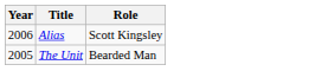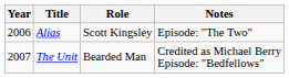 <table class="wikitable">
 <tr>
 <th>Year</th>
 <th>Title</th>
 <th>Role</th>
+<th>Notes</th>
 </tr>
 <tr>
 <td>2006</td>
 <td><em><a href='#'>Alias</a></em></td>
 <td>Scott Kingsley</td>
+<td>Episode: "The Two"</td>
 </tr>
 <tr>
-<td>2005</td>
+<td>2007</td>
 <td><em><a href='#'>The Unit</a></em></td>
 <td>Bearded Man</td>
+<td>Credited as Michael Berry<br>Episode: "Bedfellows"</td>
 </tr>
 </table>
